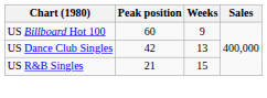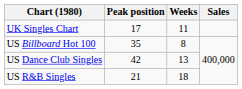 <table class="wikitable sortable" style="text-align:center">
 <tr>
 <th align="left">Chart (1980)</th>
 <th align="center">Peak position</th>
 <th>Weeks</th>
 <th>Sales</th>
 </tr>
 <tr>
+<td align="left"><a href='#'>UK Singles Chart</a></td>
+<td align="center">17</td>
+<td>11</td>
+<td></td>
+</tr>
+<tr>
 <td align="left">US <a href='#'><em>Billboard</em> Hot 100</a></td>
-<td align="center">60</td>
-<td>9</td>
+<td align="center">35</td>
+<td>8</td>
 <td rowspan="3">400,000</td>
 </tr>
 <tr>
 <td align="left">US <a href='#'>Dance Club Singles</a></td>
 <td align="center">42</td>
 <td>13</td>
 </tr>
 <tr>
 <td align="left">US <a href='#'>R&B Singles</a></td>
 <td align="center">21</td>
-<td>15</td>
+<td>18</td>
 </tr>
 </table>
